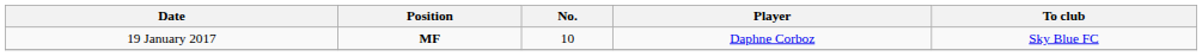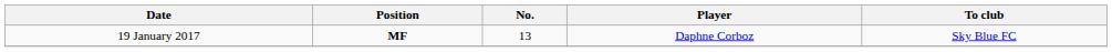 <table class="wikitable sortable" style="width:95%; text-align:center; font-size:85%; text-align:centre;">
 <tr>
 <th><strong>Date</strong></th>
 <th><strong>Position</strong></th>
 <th><strong>No.</strong></th>
 <th><strong>Player</strong></th>
 <th><strong>To club</strong></th>
 </tr>
 <tr>
 <td>19 January 2017</td>
 <td><strong>MF</strong></td>
-<td>10</td>
+<td>13</td>
 <td> <a href='#'>Daphne Corboz</a></td>
 <td> <a href='#'>Sky Blue FC</a></td>
 </tr>
 <tr>
 </tr>
 </table>
